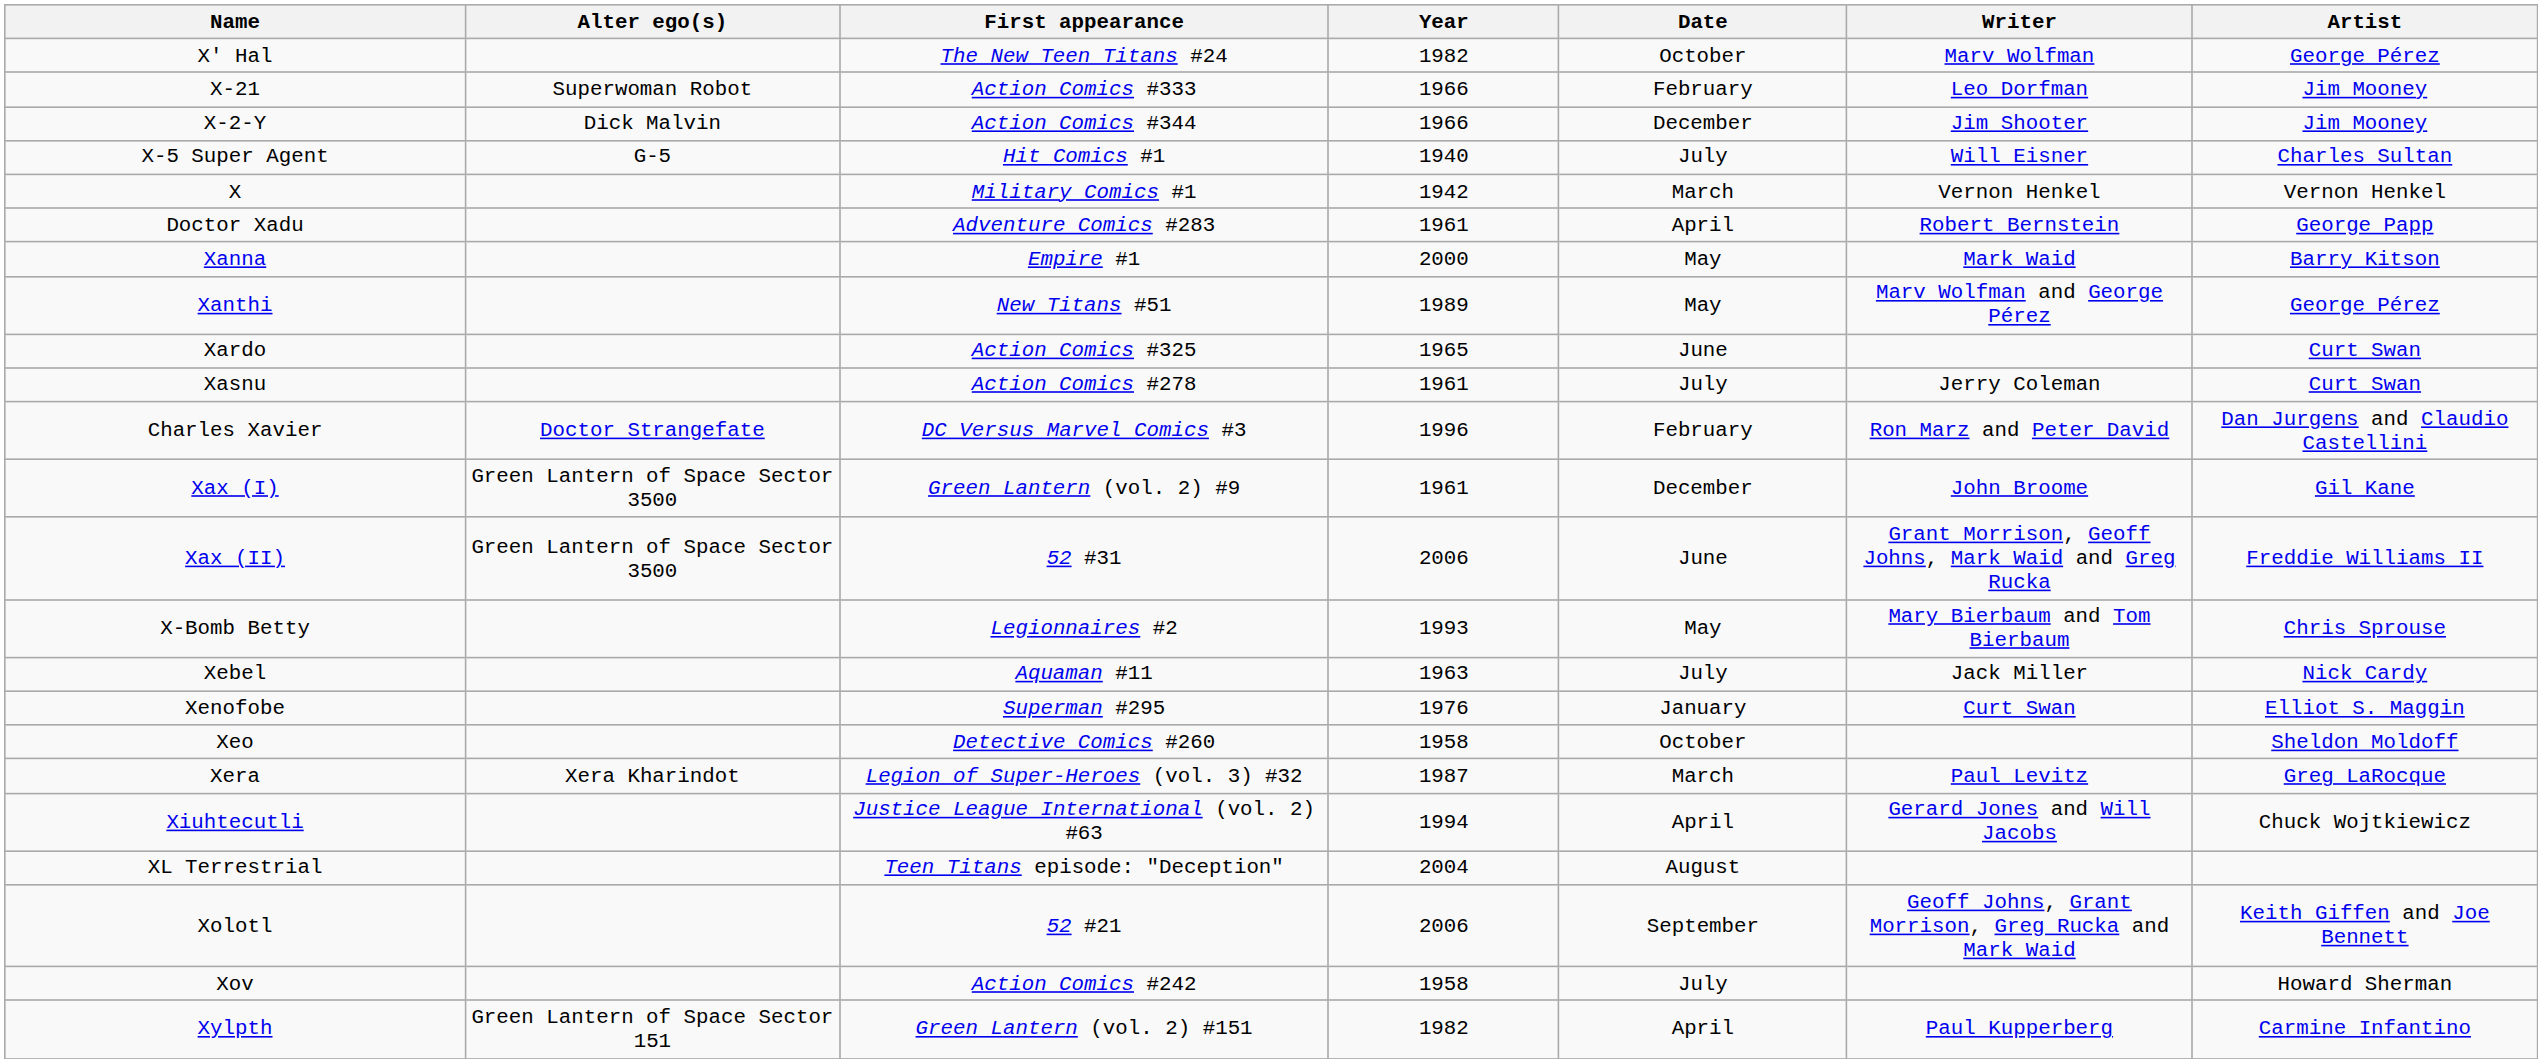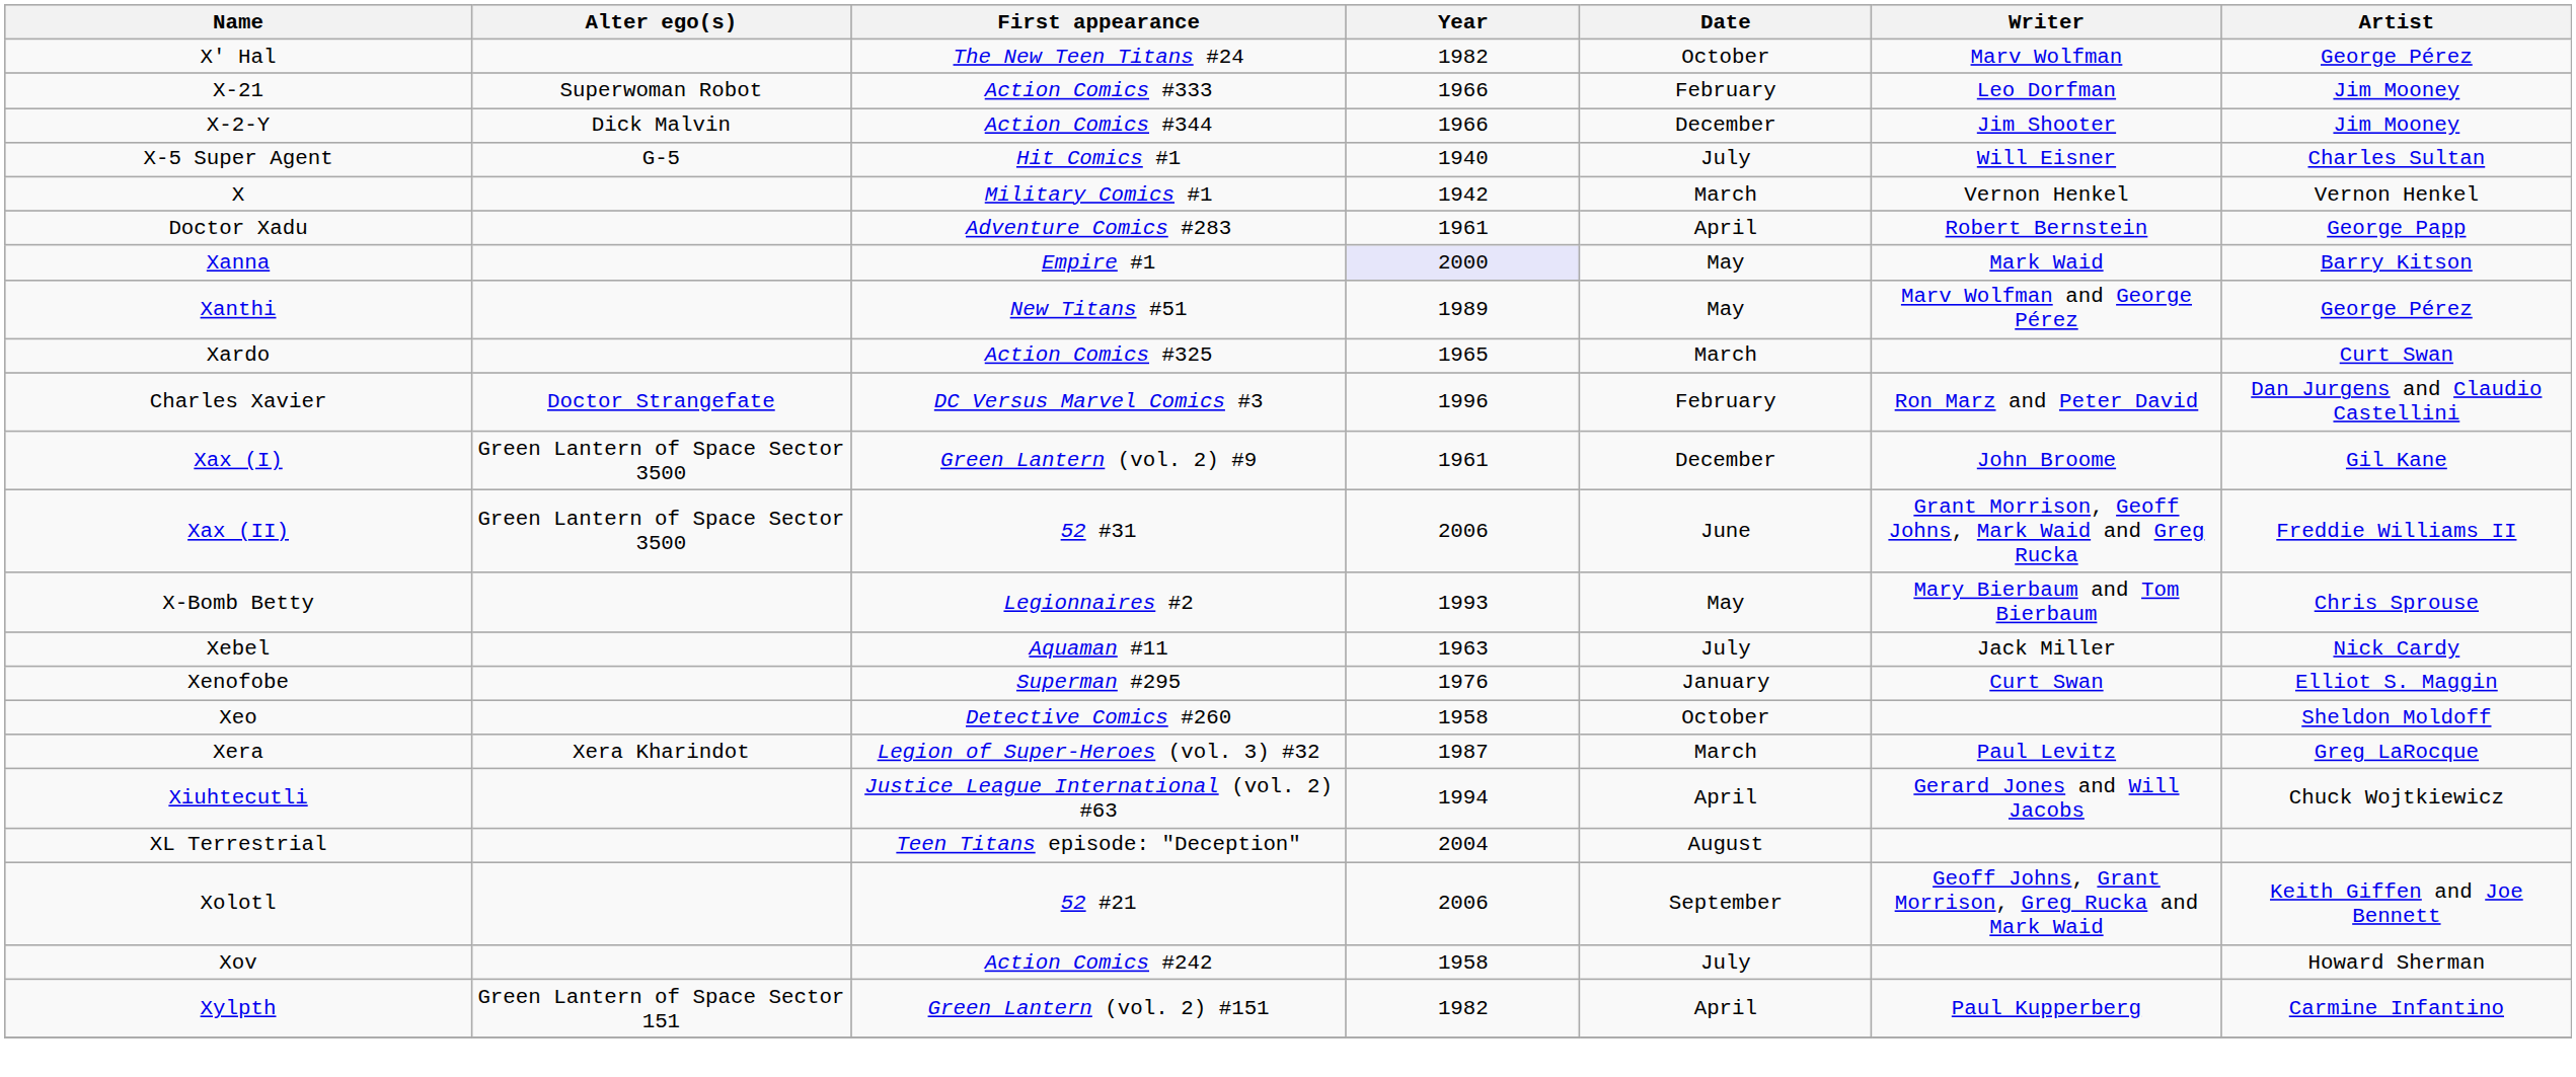 <table class="wikitable sortable" style="width:100%; text-align:center">
 <tr>
 <th width="16%">Name</th>
 <th width="13%">Alter ego(s)</th>
 <th width="17%">First appearance</th>
 <th width="8%">Year</th>
 <th width="10%">Date</th>
 <th width="12%">Writer</th>
 <th width="12%">Artist</th>
 </tr>
 <tr>
 <td>X' Hal</td>
 <td></td>
 <td><em><a href='#'>The New Teen Titans</a></em> #24</td>
 <td>1982</td>
 <td>October</td>
 <td><a href='#'>Marv Wolfman</a></td>
 <td><a href='#'>George Pérez</a></td>
 </tr>
 <tr>
 <td>X-21</td>
 <td>Superwoman Robot</td>
 <td><em><a href='#'>Action Comics</a></em> #333</td>
 <td>1966</td>
 <td>February</td>
 <td><a href='#'>Leo Dorfman</a></td>
 <td><a href='#'>Jim Mooney</a></td>
 </tr>
 <tr>
 <td>X-2-Y</td>
 <td>Dick Malvin</td>
 <td><em><a href='#'>Action Comics</a></em> #344</td>
 <td>1966</td>
 <td>December</td>
 <td><a href='#'>Jim Shooter</a></td>
 <td><a href='#'>Jim Mooney</a></td>
 </tr>
 <tr>
 <td>X-5 Super Agent</td>
 <td>G-5</td>
 <td><em><a href='#'>Hit Comics</a></em> #1</td>
 <td>1940</td>
 <td>July</td>
 <td><a href='#'>Will Eisner</a></td>
 <td><a href='#'>Charles Sultan</a></td>
 </tr>
 <tr>
 <td>X</td>
 <td></td>
 <td><em><a href='#'>Military Comics</a></em> #1</td>
 <td>1942</td>
 <td>March</td>
 <td>Vernon Henkel</td>
 <td>Vernon Henkel</td>
 </tr>
 <tr>
 <td>Doctor Xadu</td>
 <td></td>
 <td><em><a href='#'>Adventure Comics</a></em> #283</td>
 <td>1961</td>
 <td>April</td>
 <td><a href='#'>Robert Bernstein</a></td>
 <td><a href='#'>George Papp</a></td>
 </tr>
 <tr>
 <td><a href='#'>Xanna</a></td>
 <td></td>
 <td><em><a href='#'>Empire</a></em> #1</td>
-<td>2000</td>
+<td style="background: lavender;">2000</td>
 <td>May</td>
 <td><a href='#'>Mark Waid</a></td>
 <td><a href='#'>Barry Kitson</a></td>
 </tr>
 <tr>
 <td><a href='#'>Xanthi</a></td>
 <td></td>
 <td><em><a href='#'>New Titans</a></em> #51</td>
 <td>1989</td>
 <td>May</td>
 <td><a href='#'>Marv Wolfman</a> and <a href='#'>George Pérez</a></td>
 <td><a href='#'>George Pérez</a></td>
 </tr>
 <tr>
 <td>Xardo</td>
 <td></td>
 <td><em><a href='#'>Action Comics</a></em> #325</td>
 <td>1965</td>
-<td>June</td>
+<td>March</td>
 <td></td>
-<td><a href='#'>Curt Swan</a></td>
-</tr>
-<tr>
-<td>Xasnu</td>
-<td></td>
-<td><em><a href='#'>Action Comics</a></em> #278</td>
-<td>1961</td>
-<td>July</td>
-<td>Jerry Coleman</td>
 <td><a href='#'>Curt Swan</a></td>
 </tr>
 <tr>
 <td>Charles Xavier</td>
 <td><a href='#'>Doctor Strangefate</a></td>
 <td><em><a href='#'>DC Versus Marvel Comics</a></em> #3</td>
 <td>1996</td>
 <td>February</td>
 <td><a href='#'>Ron Marz</a> and <a href='#'>Peter David</a></td>
 <td><a href='#'>Dan Jurgens</a> and <a href='#'>Claudio Castellini</a></td>
 </tr>
 <tr>
 <td><a href='#'>Xax (I)</a></td>
 <td>Green Lantern of Space Sector 3500</td>
 <td><em><a href='#'>Green Lantern</a></em> (vol. 2) #9</td>
 <td>1961</td>
 <td>December</td>
 <td><a href='#'>John Broome</a></td>
 <td><a href='#'>Gil Kane</a></td>
 </tr>
 <tr>
 <td><a href='#'>Xax (II)</a></td>
 <td>Green Lantern of Space Sector 3500</td>
 <td><em><a href='#'>52</a></em> #31</td>
 <td>2006</td>
 <td>June</td>
 <td><a href='#'>Grant Morrison</a>, <a href='#'>Geoff Johns</a>, <a href='#'>Mark Waid</a> and <a href='#'>Greg Rucka</a></td>
 <td><a href='#'>Freddie Williams II</a></td>
 </tr>
 <tr>
 <td>X-Bomb Betty</td>
 <td></td>
 <td><em><a href='#'>Legionnaires</a></em> #2</td>
 <td>1993</td>
 <td>May</td>
 <td><a href='#'>Mary Bierbaum</a> and <a href='#'>Tom Bierbaum</a></td>
 <td><a href='#'>Chris Sprouse</a></td>
 </tr>
 <tr>
 <td>Xebel</td>
 <td></td>
 <td><em><a href='#'>Aquaman</a></em> #11</td>
 <td>1963</td>
 <td>July</td>
 <td>Jack Miller</td>
 <td><a href='#'>Nick Cardy</a></td>
 </tr>
 <tr>
 <td>Xenofobe</td>
 <td></td>
 <td><em><a href='#'>Superman</a></em> #295</td>
 <td>1976</td>
 <td>January</td>
 <td><a href='#'>Curt Swan</a></td>
 <td><a href='#'>Elliot S. Maggin</a></td>
 </tr>
 <tr>
 <td>Xeo</td>
 <td></td>
 <td><em><a href='#'>Detective Comics</a></em> #260</td>
 <td>1958</td>
 <td>October</td>
 <td></td>
 <td><a href='#'>Sheldon Moldoff</a></td>
 </tr>
 <tr>
 <td>Xera</td>
 <td>Xera Kharindot</td>
 <td><em><a href='#'>Legion of Super-Heroes</a></em> (vol. 3) #32</td>
 <td>1987</td>
 <td>March</td>
 <td><a href='#'>Paul Levitz</a></td>
 <td><a href='#'>Greg LaRocque</a></td>
 </tr>
 <tr>
 <td><a href='#'>Xiuhtecutli</a></td>
 <td></td>
 <td><em><a href='#'>Justice League International</a></em> (vol. 2) #63</td>
 <td>1994</td>
 <td>April</td>
 <td><a href='#'>Gerard Jones</a> and <a href='#'>Will Jacobs</a></td>
 <td>Chuck Wojtkiewicz</td>
 </tr>
 <tr>
 <td>XL Terrestrial</td>
 <td></td>
 <td><em><a href='#'>Teen Titans</a></em> episode: "Deception"</td>
 <td>2004</td>
 <td>August</td>
 <td></td>
 <td></td>
 </tr>
 <tr>
 <td>Xolotl</td>
 <td></td>
 <td><em><a href='#'>52</a></em> #21</td>
 <td>2006</td>
 <td>September</td>
 <td><a href='#'>Geoff Johns</a>, <a href='#'>Grant Morrison</a>, <a href='#'>Greg Rucka</a> and <a href='#'>Mark Waid</a></td>
 <td><a href='#'>Keith Giffen</a> and <a href='#'>Joe Bennett</a></td>
 </tr>
 <tr>
 <td>Xov</td>
 <td></td>
 <td><em><a href='#'>Action Comics</a></em> #242</td>
 <td>1958</td>
 <td>July</td>
 <td></td>
 <td>Howard Sherman</td>
 </tr>
 <tr>
 <td><a href='#'>Xylpth</a></td>
 <td>Green Lantern of Space Sector 151</td>
 <td><em><a href='#'>Green Lantern</a></em> (vol. 2) #151</td>
 <td>1982</td>
 <td>April</td>
 <td><a href='#'>Paul Kupperberg</a></td>
 <td><a href='#'>Carmine Infantino</a></td>
 </tr>
 <tr>
 </tr>
 </table>
